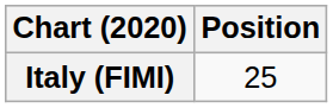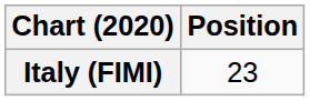 <table class="wikitable plainrowheaders" style="text-align:center;">
 <tr>
 <th>Chart (2020)</th>
 <th>Position</th>
 </tr>
 <tr>
 <th scope="row">Italy (FIMI)</th>
-<td>25</td>
+<td>23</td>
 </tr>
 </table>
